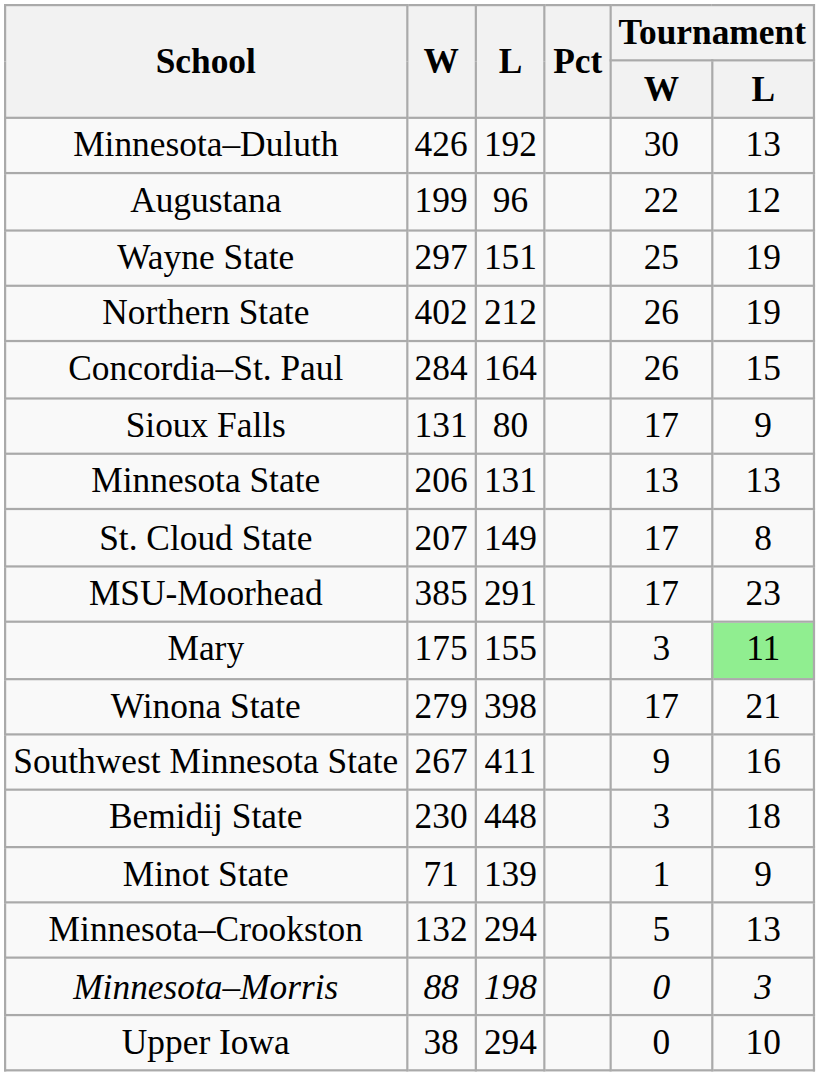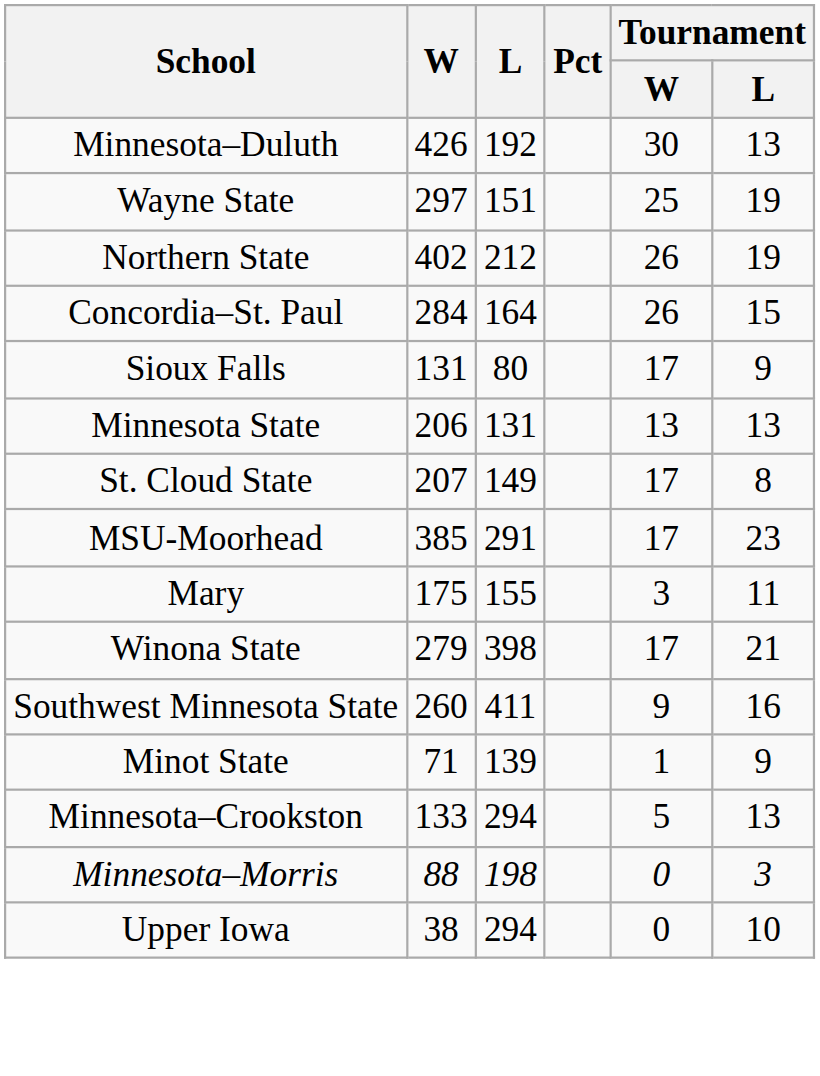 <table class="wikitable sortable" style="text-align:center">
 <tr>
 <th rowspan=2>School</th>
 <th rowspan=2>W</th>
 <th rowspan=2>L</th>
 <th rowspan=2>Pct</th>
 <th colspan=2>Tournament</th>
 </tr>
 <tr>
 <th>W</th>
 <th>L</th>
 </tr>
 <tr>
 <td>Minnesota–Duluth</td>
 <td>426</td>
 <td>192</td>
 <td></td>
 <td>30</td>
 <td>13</td>
-</tr>
-<tr>
-<td>Augustana</td>
-<td>199</td>
-<td>96</td>
-<td></td>
-<td>22</td>
-<td>12</td>
 </tr>
 <tr>
 <td>Wayne State</td>
 <td>297</td>
 <td>151</td>
 <td></td>
 <td>25</td>
 <td>19</td>
 </tr>
 <tr>
 <td>Northern State</td>
 <td>402</td>
 <td>212</td>
 <td></td>
 <td>26</td>
 <td>19</td>
 </tr>
 <tr>
 <td>Concordia–St. Paul</td>
 <td>284</td>
 <td>164</td>
 <td></td>
 <td>26</td>
 <td>15</td>
 </tr>
 <tr>
 <td>Sioux Falls</td>
 <td>131</td>
 <td>80</td>
 <td></td>
 <td>17</td>
 <td>9</td>
 </tr>
 <tr>
 <td>Minnesota State</td>
 <td>206</td>
 <td>131</td>
 <td></td>
 <td>13</td>
 <td>13</td>
 </tr>
 <tr>
 <td>St. Cloud State</td>
 <td>207</td>
 <td>149</td>
 <td></td>
 <td>17</td>
 <td>8</td>
 </tr>
 <tr>
 <td>MSU-Moorhead</td>
 <td>385</td>
 <td>291</td>
 <td></td>
 <td>17</td>
 <td>23</td>
 </tr>
 <tr>
 <td>Mary</td>
 <td>175</td>
 <td>155</td>
 <td></td>
 <td>3</td>
-<td style="background: lightgreen;">11</td>
+<td>11</td>
 </tr>
 <tr>
 <td>Winona State</td>
 <td>279</td>
 <td>398</td>
 <td></td>
 <td>17</td>
 <td>21</td>
 </tr>
 <tr>
 <td>Southwest Minnesota State</td>
-<td>267</td>
+<td>260</td>
 <td>411</td>
 <td></td>
 <td>9</td>
 <td>16</td>
-</tr>
-<tr>
-<td>Bemidij State</td>
-<td>230</td>
-<td>448</td>
-<td></td>
-<td>3</td>
-<td>18</td>
 </tr>
 <tr>
 <td>Minot State</td>
 <td>71</td>
 <td>139</td>
 <td></td>
 <td>1</td>
 <td>9</td>
 </tr>
 <tr>
 <td>Minnesota–Crookston</td>
-<td>132</td>
+<td>133</td>
 <td>294</td>
 <td></td>
 <td>5</td>
 <td>13</td>
 </tr>
 <tr>
 <td><em>Minnesota–Morris</em></td>
 <td><em>88</em></td>
 <td><em>198</em></td>
 <td><em></em></td>
 <td><em>0</em></td>
 <td><em>3</em></td>
 </tr>
 <tr>
 <td>Upper Iowa</td>
 <td>38</td>
 <td>294</td>
 <td></td>
 <td>0</td>
 <td>10</td>
 </tr>
 </table>
